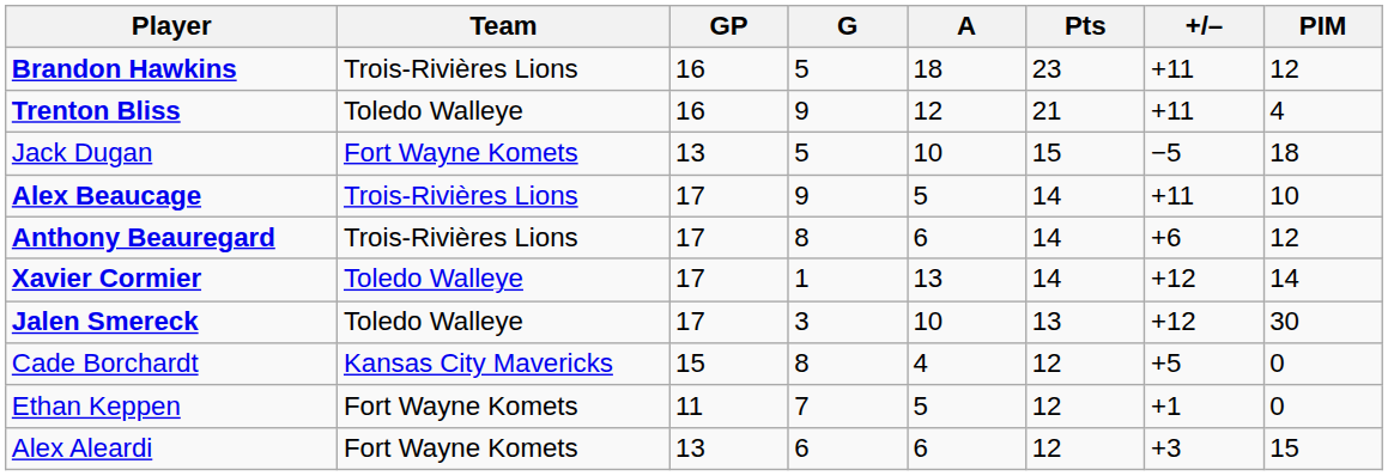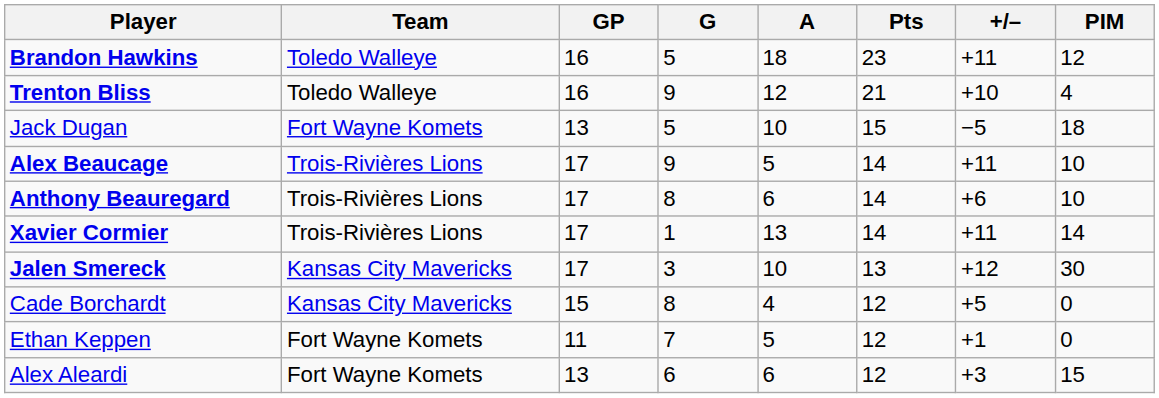 <table class="wikitable sortable">
 <tr>
 <th style="width:12em">Player</th>
 <th style="width:12em">Team</th>
 <th style="width:4em">GP</th>
 <th style="width:4em">G</th>
 <th style="width:4em">A</th>
 <th style="width:4em">Pts</th>
 <th style="width:4em">+/–</th>
 <th style="width:4em">PIM</th>
 </tr>
 <tr>
 <td><strong><a href='#'>Brandon Hawkins</a></strong></td>
-<td>Trois-Rivières Lions</td>
+<td><a href='#'>Toledo Walleye</a></td>
 <td>16</td>
 <td>5</td>
 <td>18</td>
 <td>23</td>
 <td>+11</td>
 <td>12</td>
 </tr>
 <tr>
 <td><strong><a href='#'>Trenton Bliss</a></strong></td>
 <td>Toledo Walleye</td>
 <td>16</td>
 <td>9</td>
 <td>12</td>
 <td>21</td>
-<td>+11</td>
+<td>+10</td>
 <td>4</td>
 </tr>
 <tr>
 <td><a href='#'>Jack Dugan</a></td>
 <td><a href='#'>Fort Wayne Komets</a></td>
 <td>13</td>
 <td>5</td>
 <td>10</td>
 <td>15</td>
 <td>−5</td>
 <td>18</td>
 </tr>
 <tr>
 <td><strong><a href='#'>Alex Beaucage</a></strong></td>
 <td><a href='#'>Trois-Rivières Lions</a></td>
 <td>17</td>
 <td>9</td>
 <td>5</td>
 <td>14</td>
 <td>+11</td>
 <td>10</td>
 </tr>
 <tr>
 <td><strong><a href='#'>Anthony Beauregard</a></strong></td>
 <td>Trois-Rivières Lions</td>
 <td>17</td>
 <td>8</td>
 <td>6</td>
 <td>14</td>
 <td>+6</td>
-<td>12</td>
+<td>10</td>
 </tr>
 <tr>
 <td><strong><a href='#'>Xavier Cormier</a></strong></td>
-<td><a href='#'>Toledo Walleye</a></td>
+<td>Trois-Rivières Lions</td>
 <td>17</td>
 <td>1</td>
 <td>13</td>
 <td>14</td>
-<td>+12</td>
+<td>+11</td>
 <td>14</td>
 </tr>
 <tr>
 <td><strong><a href='#'>Jalen Smereck</a></strong></td>
-<td>Toledo Walleye</td>
+<td><a href='#'>Kansas City Mavericks</a></td>
 <td>17</td>
 <td>3</td>
 <td>10</td>
 <td>13</td>
 <td>+12</td>
 <td>30</td>
 </tr>
 <tr>
 <td><a href='#'>Cade Borchardt</a></td>
 <td><a href='#'>Kansas City Mavericks</a></td>
 <td>15</td>
 <td>8</td>
 <td>4</td>
 <td>12</td>
 <td>+5</td>
 <td>0</td>
 </tr>
 <tr>
 <td><a href='#'>Ethan Keppen</a></td>
 <td>Fort Wayne Komets</td>
 <td>11</td>
 <td>7</td>
 <td>5</td>
 <td>12</td>
 <td>+1</td>
 <td>0</td>
 </tr>
 <tr>
 <td><a href='#'>Alex Aleardi</a></td>
 <td>Fort Wayne Komets</td>
 <td>13</td>
 <td>6</td>
 <td>6</td>
 <td>12</td>
 <td>+3</td>
 <td>15</td>
 </tr>
 </table>
